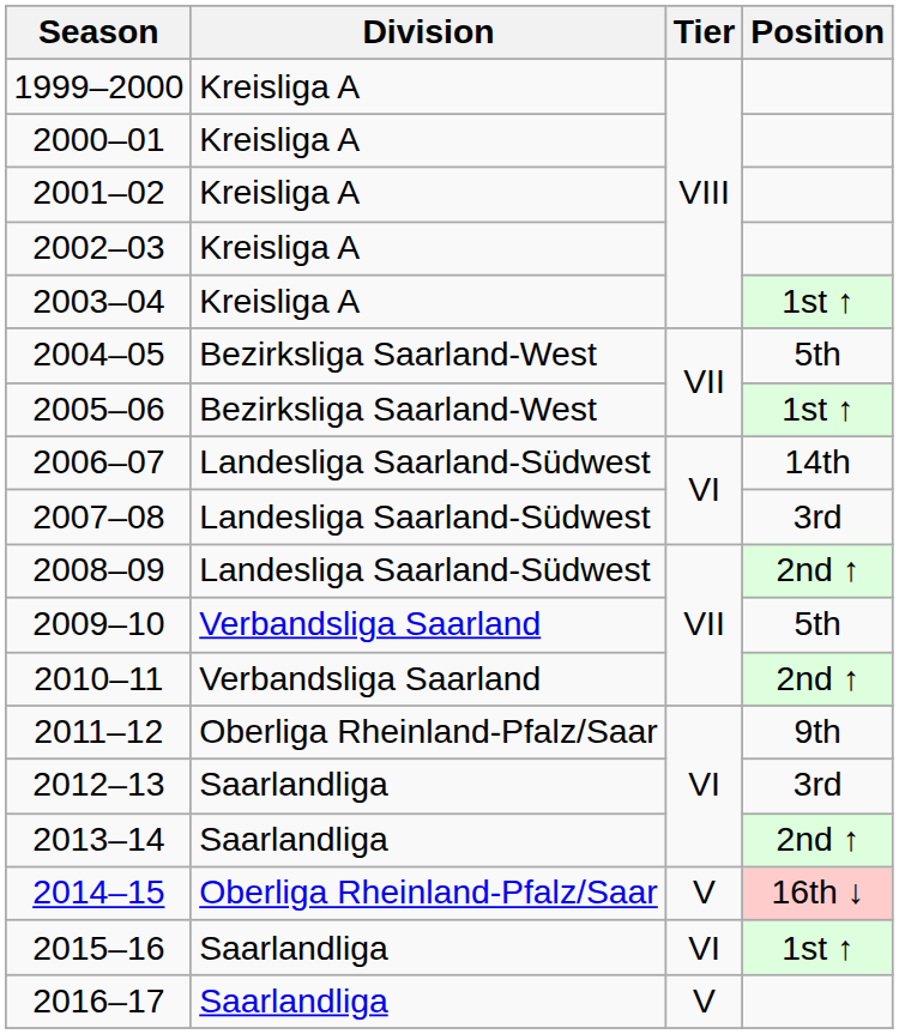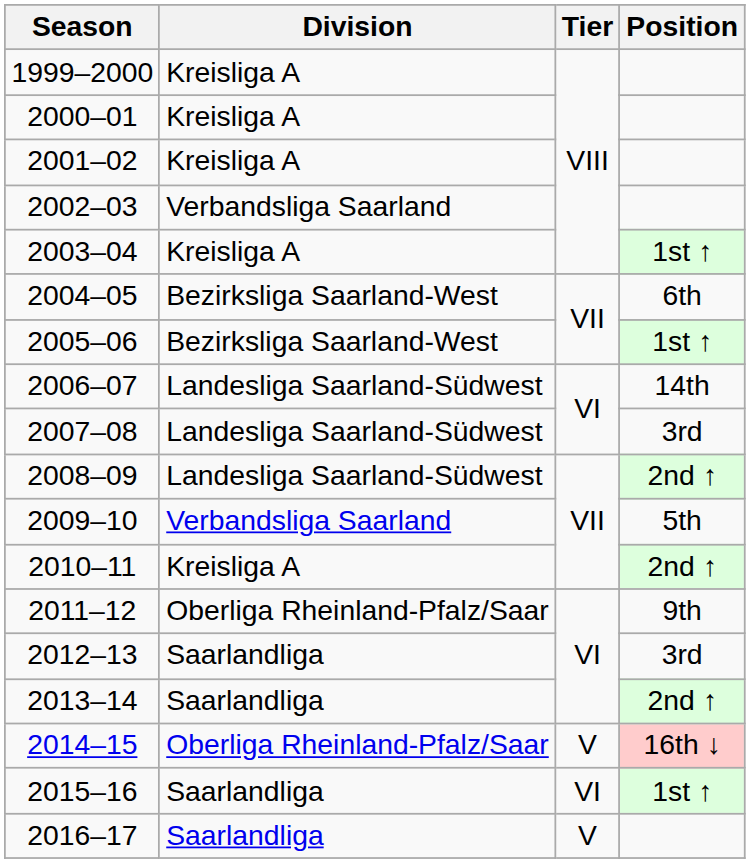 <table class="wikitable">
 <tr>
 <th>Season</th>
 <th>Division</th>
 <th>Tier</th>
 <th>Position</th>
 </tr>
 <tr align="center">
 <td>1999–2000</td>
 <td align="left">Kreisliga A</td>
 <td rowspan=5>VIII</td>
 <td></td>
 </tr>
 <tr align="center">
 <td>2000–01</td>
 <td align="left">Kreisliga A</td>
 <td></td>
 </tr>
 <tr align="center">
 <td>2001–02</td>
 <td align="left">Kreisliga A</td>
 <td></td>
 </tr>
 <tr align="center">
 <td>2002–03</td>
-<td align="left">Kreisliga A</td>
+<td align="left">Verbandsliga Saarland</td>
 <td></td>
 </tr>
 <tr align="center">
 <td>2003–04</td>
 <td align="left">Kreisliga A</td>
 <td bgcolor="#ddffdd">1st ↑</td>
 </tr>
 <tr align="center">
 <td>2004–05</td>
 <td align="left">Bezirksliga Saarland-West</td>
 <td rowspan=2>VII</td>
-<td>5th</td>
+<td>6th</td>
 </tr>
 <tr align="center">
 <td>2005–06</td>
 <td align="left">Bezirksliga Saarland-West</td>
 <td bgcolor="#ddffdd">1st ↑</td>
 </tr>
 <tr align="center">
 <td>2006–07</td>
 <td align="left">Landesliga Saarland-Südwest</td>
 <td rowspan=2>VI</td>
 <td>14th</td>
 </tr>
 <tr align="center">
 <td>2007–08</td>
 <td align="left">Landesliga Saarland-Südwest</td>
 <td>3rd</td>
 </tr>
 <tr align="center">
 <td>2008–09</td>
 <td align="left">Landesliga Saarland-Südwest</td>
 <td rowspan=3>VII</td>
 <td bgcolor="#ddffdd">2nd ↑</td>
 </tr>
 <tr align="center">
 <td>2009–10</td>
 <td align="left"><a href='#'>Verbandsliga Saarland</a></td>
 <td>5th</td>
 </tr>
 <tr align="center">
 <td>2010–11</td>
-<td align="left">Verbandsliga Saarland</td>
+<td align="left">Kreisliga A</td>
 <td bgcolor="#ddffdd">2nd ↑</td>
 </tr>
 <tr align="center">
 <td>2011–12</td>
 <td align="left">Oberliga Rheinland-Pfalz/Saar</td>
 <td rowspan=3>VI</td>
 <td>9th</td>
 </tr>
 <tr align="center">
 <td>2012–13</td>
 <td align="left">Saarlandliga</td>
 <td>3rd</td>
 </tr>
 <tr align="center">
 <td>2013–14</td>
 <td align="left">Saarlandliga</td>
 <td bgcolor="#ddffdd">2nd ↑</td>
 </tr>
 <tr align="center">
 <td><a href='#'>2014–15</a></td>
 <td align="left"><a href='#'>Oberliga Rheinland-Pfalz/Saar</a></td>
 <td>V</td>
 <td bgcolor="#ffcccc">16th ↓</td>
 </tr>
 <tr align="center">
 <td>2015–16</td>
 <td align="left">Saarlandliga</td>
 <td>VI</td>
 <td bgcolor="#ddffdd">1st ↑</td>
 </tr>
 <tr align="center">
 <td>2016–17</td>
 <td align="left"><a href='#'>Saarlandliga</a></td>
 <td>V</td>
 <td></td>
 </tr>
 </table>
